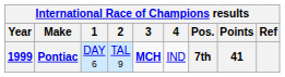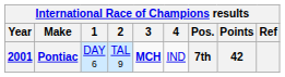 <table class="wikitable collapsible collapsed" style="text-align:center; font-size:75%">
 <tr>
 <th colspan=9><a href='#'>International Race of Champions</a> results</th>
 </tr>
 <tr>
 <th>Year</th>
 <th>Make</th>
 <th>1</th>
 <th>2</th>
 <th>3</th>
 <th>4</th>
 <th>Pos.</th>
 <th>Points</th>
 <th>Ref</th>
 </tr>
 <tr>
-<th><a href='#'>1999</a></th>
+<th><a href='#'>2001</a></th>
 <th><a href='#'>Pontiac</a></th>
 <td style="background:#CFEAFF;"><a href='#'>DAY</a><br><small>6</small></td>
 <td style="background:#CFEAFF;"><a href='#'>TAL</a><br><small>9</small></td>
 <td><strong><a href='#'>MCH</a></strong></td>
 <td><a href='#'>IND</a></td>
 <th>7th</th>
-<th>41</th>
+<th>42</th>
 <th></th>
 </tr>
 </table>
